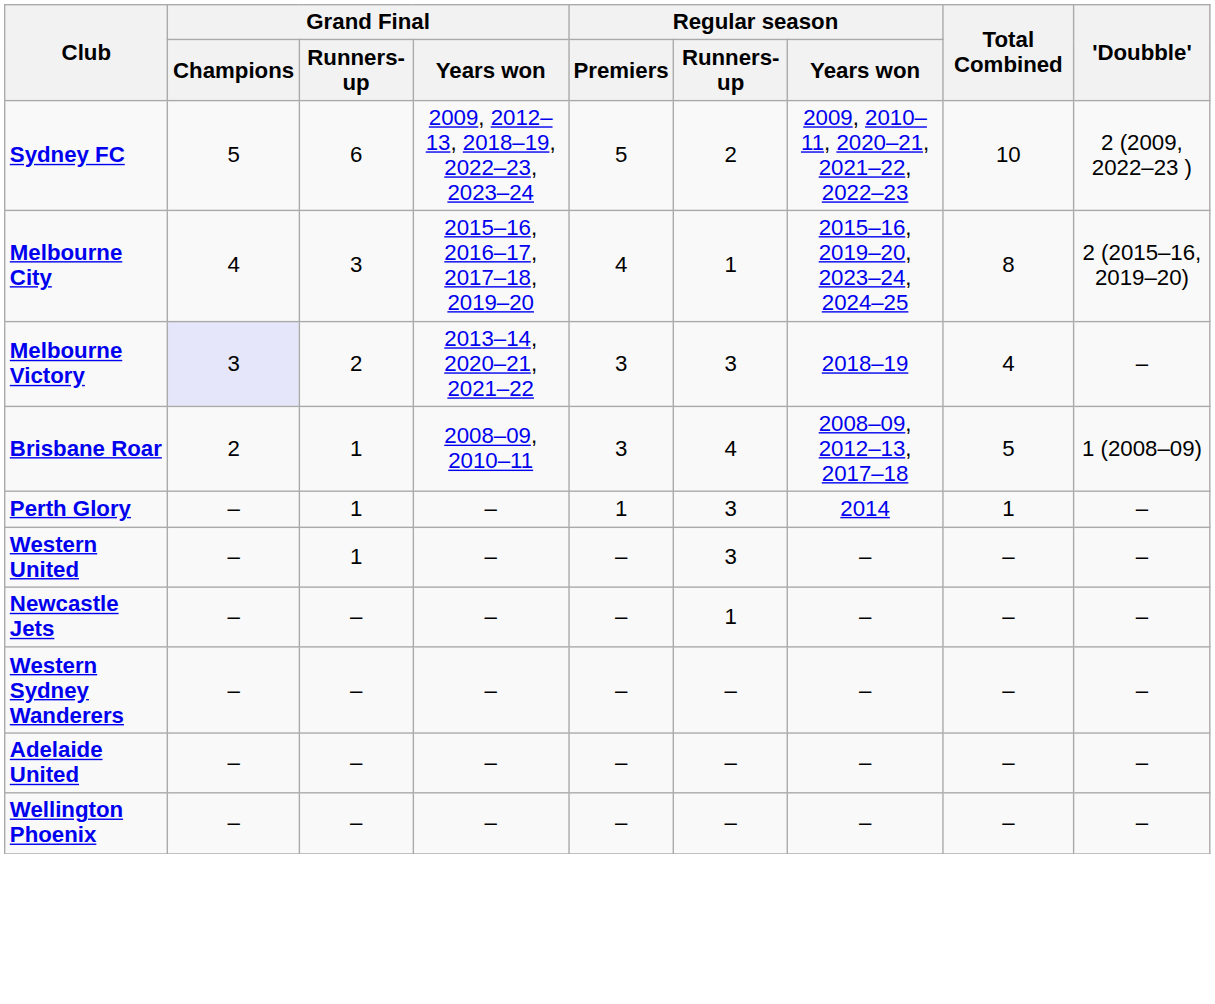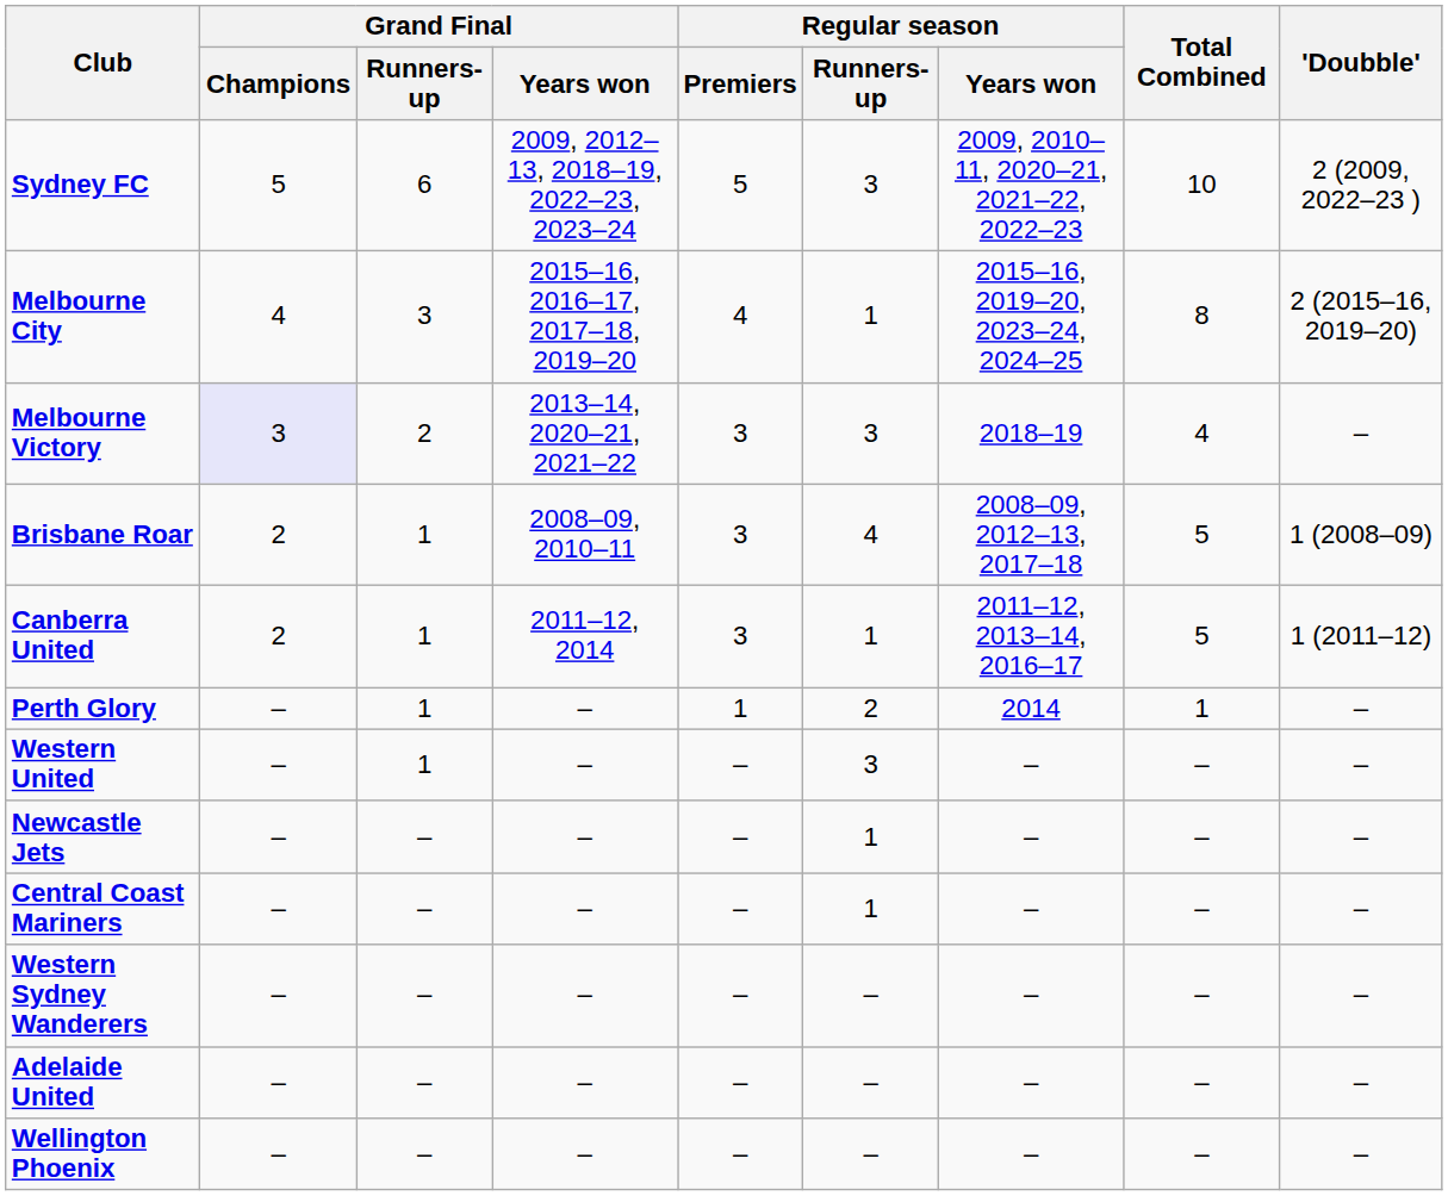 <table class="wikitable sortable" style="text-align: center;">
 <tr>
 <th rowspan="2">Club</th>
 <th colspan="3">Grand Final</th>
 <th colspan="3">Regular season</th>
 <th rowspan="2">Total Combined</th>
 <th rowspan="2">'Doubble'</th>
 </tr>
 <tr>
 <th>Champions</th>
 <th>Runners-up</th>
 <th>Years won</th>
 <th>Premiers</th>
 <th>Runners-up</th>
 <th>Years won</th>
 </tr>
 <tr>
 <td align="left"><strong><a href='#'>Sydney FC</a></strong></td>
 <td>5</td>
 <td>6</td>
 <td><a href='#'>2009</a>, <a href='#'>2012–13</a>, <a href='#'>2018–19</a>, <a href='#'>2022–23</a>, <a href='#'>2023–24</a></td>
 <td>5</td>
-<td>2</td>
+<td>3</td>
 <td><a href='#'>2009</a>, <a href='#'>2010–11</a>, <a href='#'>2020–21</a>, <a href='#'>2021–22</a>, <a href='#'>2022–23</a></td>
 <td>10</td>
 <td>2 (2009, 2022–23 )</td>
 </tr>
 <tr>
 <td align="left"><strong><a href='#'>Melbourne City</a></strong></td>
 <td>4</td>
 <td>3</td>
 <td><a href='#'>2015–16</a>, <a href='#'>2016–17</a>, <a href='#'>2017–18</a>, <a href='#'>2019–20</a></td>
 <td>4</td>
 <td>1</td>
 <td><a href='#'>2015–16</a>, <a href='#'>2019–20</a>, <a href='#'>2023–24</a>, <a href='#'>2024–25</a></td>
 <td>8</td>
 <td>2 (2015–16, 2019–20)</td>
 </tr>
 <tr>
 <td align="left"><strong><a href='#'>Melbourne Victory</a></strong></td>
 <td style="background: lavender;">3</td>
 <td>2</td>
 <td><a href='#'>2013–14</a>, <a href='#'>2020–21</a>, <a href='#'>2021–22</a></td>
 <td>3</td>
 <td>3</td>
 <td><a href='#'>2018–19</a></td>
 <td>4</td>
 <td>–</td>
 </tr>
 <tr>
 <td align="left"><strong><a href='#'>Brisbane Roar</a></strong></td>
 <td>2</td>
 <td>1</td>
 <td><a href='#'>2008–09</a>, <a href='#'>2010–11</a></td>
 <td>3</td>
 <td>4</td>
 <td><a href='#'>2008–09</a>, <a href='#'>2012–13</a>, <a href='#'>2017–18</a></td>
 <td>5</td>
 <td>1 (2008–09)</td>
 </tr>
 <tr>
+<td align="left"><strong><a href='#'>Canberra United</a></strong></td>
+<td>2</td>
+<td>1</td>
+<td><a href='#'>2011–12</a>, <a href='#'>2014</a></td>
+<td>3</td>
+<td>1</td>
+<td><a href='#'>2011–12</a>, <a href='#'>2013–14</a>, <a href='#'>2016–17</a></td>
+<td>5</td>
+<td>1 (2011–12)</td>
+</tr>
+<tr>
 <td align="left"><strong><a href='#'>Perth Glory</a></strong></td>
 <td>–</td>
 <td>1</td>
 <td>–</td>
 <td>1</td>
-<td>3</td>
+<td>2</td>
 <td><a href='#'>2014</a></td>
 <td>1</td>
 <td>–</td>
 </tr>
 <tr>
 <td align="left"><strong><a href='#'>Western United</a></strong></td>
 <td>–</td>
 <td>1</td>
 <td>–</td>
 <td>–</td>
 <td>3</td>
 <td>–</td>
 <td>–</td>
 <td>–</td>
 </tr>
 <tr>
 <td align="left"><strong><a href='#'>Newcastle Jets</a></strong></td>
+<td>–</td>
+<td>–</td>
+<td>–</td>
+<td>–</td>
+<td>1</td>
+<td>–</td>
+<td>–</td>
+<td>–</td>
+</tr>
+<tr>
+<td align="left"><strong><a href='#'>Central Coast Mariners</a></strong></td>
 <td>–</td>
 <td>–</td>
 <td>–</td>
 <td>–</td>
 <td>1</td>
 <td>–</td>
 <td>–</td>
 <td>–</td>
 </tr>
 <tr>
 <td align="left"><strong><a href='#'>Western Sydney Wanderers</a></strong></td>
 <td>–</td>
 <td>–</td>
 <td>–</td>
 <td>–</td>
 <td>–</td>
 <td>–</td>
 <td>–</td>
 <td>–</td>
 </tr>
 <tr>
 <td align="left"><strong><a href='#'>Adelaide United</a></strong></td>
 <td>–</td>
 <td>–</td>
 <td>–</td>
 <td>–</td>
 <td>–</td>
 <td>–</td>
 <td>–</td>
 <td>–</td>
 </tr>
 <tr>
 <td align="left"><strong><a href='#'>Wellington Phoenix</a></strong></td>
 <td>–</td>
 <td>–</td>
 <td>–</td>
 <td>–</td>
 <td>–</td>
 <td>–</td>
 <td>–</td>
 <td>–</td>
 </tr>
 </table>
